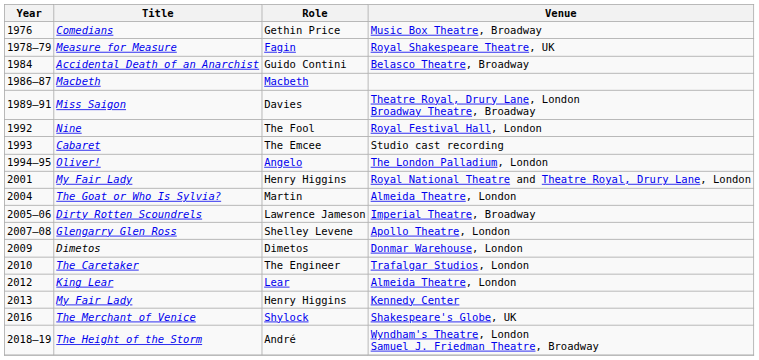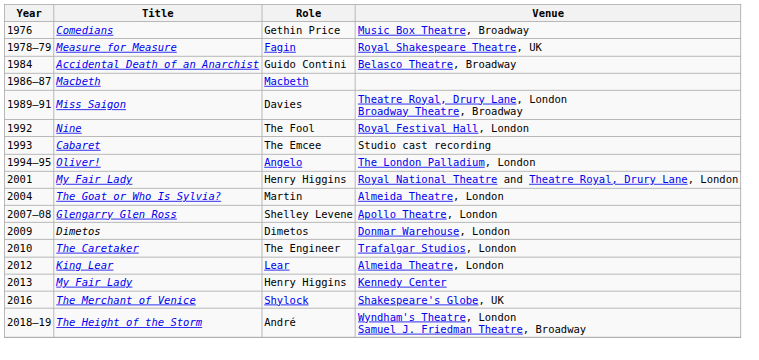 <table class="wikitable sortable unsortable">
 <tr>
 <th>Year</th>
 <th>Title</th>
 <th>Role</th>
 <th>Venue</th>
 </tr>
 <tr>
 <td>1976</td>
 <td><em><a href='#'>Comedians</a></em></td>
 <td>Gethin Price</td>
 <td><a href='#'>Music Box Theatre</a>, Broadway</td>
 </tr>
 <tr>
 <td>1978–79</td>
 <td><em><a href='#'>Measure for Measure</a></em></td>
 <td><a href='#'>Fagin</a></td>
 <td><a href='#'>Royal Shakespeare Theatre</a>, UK</td>
 </tr>
 <tr>
 <td>1984</td>
 <td><em><a href='#'>Accidental Death of an Anarchist</a></em></td>
 <td>Guido Contini</td>
 <td><a href='#'>Belasco Theatre</a>, Broadway</td>
 </tr>
 <tr>
 <td>1986–87</td>
 <td><em><a href='#'>Macbeth</a></em></td>
 <td><a href='#'>Macbeth</a></td>
 </tr>
 <tr>
 <td>1989–91</td>
 <td><em><a href='#'>Miss Saigon</a></em></td>
 <td>Davies</td>
 <td><a href='#'>Theatre Royal, Drury Lane</a>, London <br> <a href='#'>Broadway Theatre</a>, Broadway</td>
 </tr>
 <tr>
 <td>1992</td>
 <td><em><a href='#'>Nine</a></em></td>
 <td>The Fool</td>
 <td><a href='#'>Royal Festival Hall</a>, London</td>
 </tr>
 <tr>
 <td>1993</td>
 <td><em><a href='#'>Cabaret</a></em></td>
 <td>The Emcee</td>
 <td>Studio cast recording</td>
 </tr>
 <tr>
 <td>1994–95</td>
 <td><em><a href='#'>Oliver!</a></em></td>
 <td><a href='#'>Angelo</a></td>
 <td><a href='#'>The London Palladium</a>, London</td>
 </tr>
 <tr>
 <td>2001</td>
 <td><em><a href='#'>My Fair Lady</a></em></td>
 <td>Henry Higgins</td>
 <td><a href='#'>Royal National Theatre</a> and <a href='#'>Theatre Royal, Drury Lane</a>, London</td>
 </tr>
 <tr>
 <td>2004</td>
 <td><em><a href='#'>The Goat or Who Is Sylvia?</a></em></td>
 <td>Martin</td>
 <td><a href='#'>Almeida Theatre</a>, London</td>
 </tr>
 <tr>
-<td>2005–06</td>
-<td><em><a href='#'>Dirty Rotten Scoundrels</a></em></td>
-<td>Lawrence Jameson</td>
-<td><a href='#'>Imperial Theatre</a>, Broadway</td>
-</tr>
-<tr>
 <td>2007–08</td>
 <td><em><a href='#'>Glengarry Glen Ross</a></em></td>
 <td>Shelley Levene</td>
 <td><a href='#'>Apollo Theatre</a>, London</td>
 </tr>
 <tr>
 <td>2009</td>
 <td><em>Dimetos</em></td>
 <td>Dimetos</td>
 <td><a href='#'>Donmar Warehouse</a>, London</td>
 </tr>
 <tr>
 <td>2010</td>
 <td><em><a href='#'>The Caretaker</a></em></td>
 <td>The Engineer</td>
 <td><a href='#'>Trafalgar Studios</a>, London</td>
 </tr>
 <tr>
 <td>2012</td>
 <td><em><a href='#'>King Lear</a></em></td>
 <td><a href='#'>Lear</a></td>
 <td><a href='#'>Almeida Theatre</a>, London</td>
 </tr>
 <tr>
 <td>2013</td>
 <td><em><a href='#'>My Fair Lady</a></em></td>
 <td>Henry Higgins</td>
 <td><a href='#'>Kennedy Center</a></td>
 </tr>
 <tr>
 <td>2016</td>
 <td><em><a href='#'>The Merchant of Venice</a></em></td>
 <td><a href='#'>Shylock</a></td>
 <td><a href='#'>Shakespeare's Globe</a>, UK</td>
 </tr>
 <tr>
 <td>2018–19</td>
 <td><em><a href='#'>The Height of the Storm</a></em></td>
 <td>André</td>
 <td><a href='#'>Wyndham's Theatre</a>, London <br> <a href='#'>Samuel J. Friedman Theatre</a>, Broadway</td>
 </tr>
 <tr>
 </tr>
 </table>
